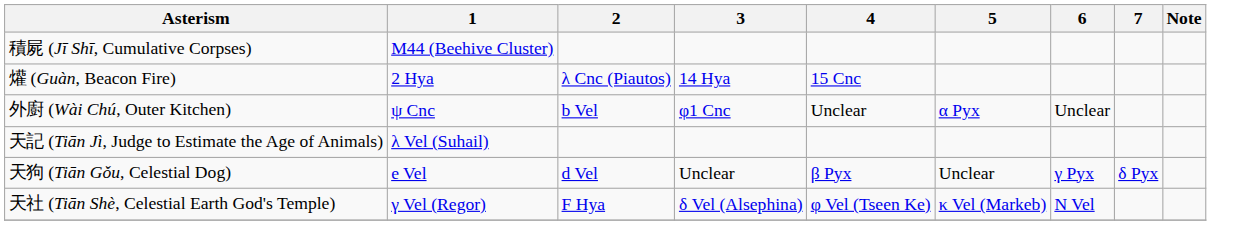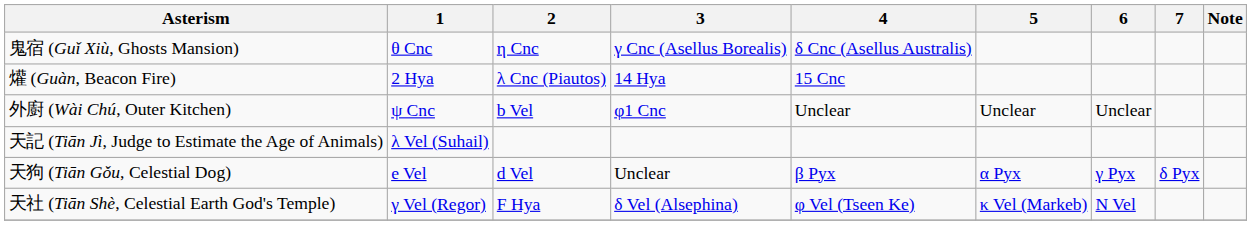 <table class = "wikitable">
 <tr>
 <th>Asterism</th>
 <th>1</th>
 <th>2</th>
 <th>3</th>
 <th>4</th>
 <th>5</th>
 <th>6</th>
 <th>7</th>
 <th>Note</th>
 </tr>
 <tr>
-<td>積屍 (<em>Jī Shī</em>, Cumulative Corpses)</td>
-<td><a href='#'>M44 (Beehive Cluster)</a></td>
-<td></td>
-<td></td>
-<td></td>
+<td>鬼宿 (<em>Guǐ Xiù</em>, Ghosts Mansion)</td>
+<td><a href='#'>θ Cnc</a></td>
+<td><a href='#'>η Cnc</a></td>
+<td><a href='#'>γ Cnc (Asellus Borealis)</a></td>
+<td><a href='#'>δ Cnc (Asellus Australis)</a></td>
 <td></td>
 <td></td>
 <td></td>
 <td></td>
 </tr>
 <tr>
 <td>爟 (<em>Guàn</em>, Beacon Fire)</td>
 <td><a href='#'>2 Hya</a></td>
 <td><a href='#'>λ Cnc (Piautos)</a></td>
 <td><a href='#'>14 Hya</a></td>
 <td><a href='#'>15 Cnc</a></td>
 <td></td>
 <td></td>
 <td></td>
 <td></td>
 </tr>
 <tr>
 <td>外廚 (<em>Wài Chú</em>, Outer Kitchen)</td>
 <td><a href='#'>ψ Cnc</a></td>
 <td><a href='#'>b Vel</a></td>
 <td><a href='#'>φ1 Cnc</a></td>
 <td>Unclear</td>
-<td><a href='#'>α Pyx</a></td>
+<td>Unclear</td>
 <td>Unclear</td>
 <td></td>
 <td></td>
 </tr>
 <tr>
 <td>天記 (<em>Tiān Jì</em>, Judge to Estimate the Age of Animals)</td>
 <td><a href='#'>λ Vel (Suhail)</a></td>
 <td></td>
 <td></td>
 <td></td>
 <td></td>
 <td></td>
 <td></td>
 <td></td>
 </tr>
 <tr>
 <td>天狗 (<em>Tiān Gǒu</em>, Celestial Dog)</td>
 <td><a href='#'>e Vel</a></td>
 <td><a href='#'>d Vel</a></td>
 <td>Unclear</td>
 <td><a href='#'>β Pyx</a></td>
-<td>Unclear</td>
+<td><a href='#'>α Pyx</a></td>
 <td><a href='#'>γ Pyx</a></td>
 <td><a href='#'>δ Pyx</a></td>
 <td></td>
 </tr>
 <tr>
 <td>天社 (<em>Tiān Shè</em>, Celestial Earth God's Temple)</td>
 <td><a href='#'>γ Vel (Regor)</a></td>
 <td><a href='#'>F Hya</a></td>
 <td><a href='#'>δ Vel (Alsephina)</a></td>
 <td><a href='#'>φ Vel (Tseen Ke)</a></td>
 <td><a href='#'>κ Vel (Markeb)</a></td>
 <td><a href='#'>N Vel</a></td>
 <td></td>
 <td></td>
 </tr>
 <tr>
 </tr>
 </table>
